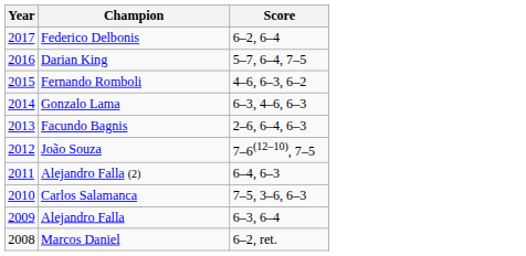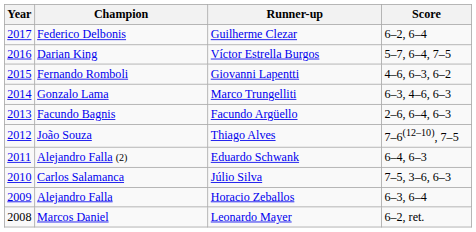 <table class="wikitable" style="font-size:90%">
 <tr>
 <th>Year</th>
 <th width="200">Champion</th>
+<th width="200">Runner-up</th>
 <th width="100">Score</th>
 </tr>
 <tr>
 <td><a href='#'>2017</a></td>
 <td> <a href='#'>Federico Delbonis</a></td>
+<td> <a href='#'>Guilherme Clezar</a></td>
 <td>6–2, 6–4</td>
 </tr>
 <tr>
 <td><a href='#'>2016</a></td>
 <td> <a href='#'>Darian King</a></td>
+<td> <a href='#'>Víctor Estrella Burgos</a></td>
 <td>5–7, 6–4, 7–5</td>
 </tr>
 <tr>
 <td><a href='#'>2015</a></td>
 <td> <a href='#'>Fernando Romboli</a></td>
+<td> <a href='#'>Giovanni Lapentti</a></td>
 <td>4–6, 6–3, 6–2</td>
 </tr>
 <tr>
 <td><a href='#'>2014</a></td>
 <td> <a href='#'>Gonzalo Lama</a></td>
+<td> <a href='#'>Marco Trungelliti</a></td>
 <td>6–3, 4–6, 6–3</td>
 </tr>
 <tr>
 <td><a href='#'>2013</a></td>
 <td> <a href='#'>Facundo Bagnis</a></td>
+<td> <a href='#'>Facundo Argüello</a></td>
 <td>2–6, 6–4, 6–3</td>
 </tr>
 <tr>
 <td><a href='#'>2012</a></td>
 <td> <a href='#'>João Souza</a></td>
+<td> <a href='#'>Thiago Alves</a></td>
 <td>7–6<sup>(12–10)</sup>, 7–5</td>
 </tr>
 <tr>
 <td><a href='#'>2011</a></td>
 <td> <a href='#'>Alejandro Falla</a> <small>(2)</small></td>
+<td> <a href='#'>Eduardo Schwank</a></td>
 <td>6–4, 6–3</td>
 </tr>
 <tr>
 <td><a href='#'>2010</a></td>
 <td> <a href='#'>Carlos Salamanca</a></td>
+<td> <a href='#'>Júlio Silva</a></td>
 <td>7–5, 3–6, 6–3</td>
 </tr>
 <tr>
 <td><a href='#'>2009</a></td>
 <td> <a href='#'>Alejandro Falla</a></td>
+<td> <a href='#'>Horacio Zeballos</a></td>
 <td>6–3, 6–4</td>
 </tr>
 <tr>
 <td>2008</td>
 <td> <a href='#'>Marcos Daniel</a></td>
+<td> <a href='#'>Leonardo Mayer</a></td>
 <td>6–2, ret.</td>
 </tr>
 </table>
